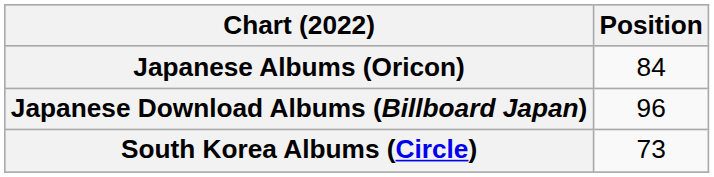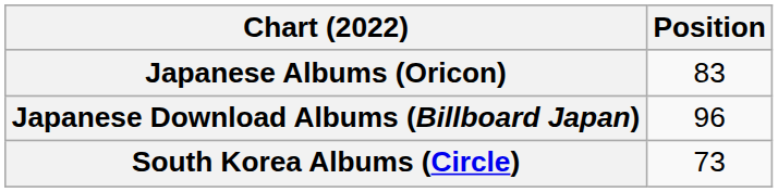 <table class="wikitable plainrowheaders" style="text-align:center">
 <tr>
 <th scope="col">Chart (2022)</th>
 <th scope="col">Position</th>
 </tr>
 <tr>
 <th scope="row">Japanese Albums (Oricon)</th>
-<td>84</td>
+<td>83</td>
 </tr>
 <tr>
 <th scope="row">Japanese Download Albums (<em>Billboard Japan</em>)</th>
 <td>96</td>
 </tr>
 <tr>
 <th scope="row">South Korea Albums (<a href='#'>Circle</a>)</th>
 <td>73</td>
 </tr>
 </table>
